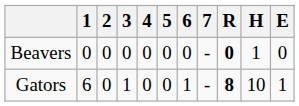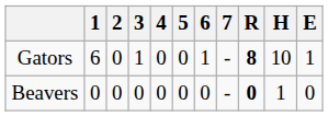 <table align = right border="2" cellpadding="4" cellspacing="0" style="margin: 1em 1em 1em 1em; background: #F9F9F9; border: 1px #aaa solid; border-collapse: collapse;">
 <tr align=center style="background: #F2F2F2;">
 <th></th>
 <th>1</th>
 <th>2</th>
 <th>3</th>
 <th>4</th>
 <th>5</th>
 <th>6</th>
 <th>7</th>
 <th>R</th>
 <th>H</th>
 <th>E</th>
 </tr>
 <tr align=center>
+<td>Gators</td>
+<td>6</td>
+<td>0</td>
+<td>1</td>
+<td>0</td>
+<td>0</td>
+<td>1</td>
+<td>-</td>
+<td><strong>8</strong></td>
+<td>10</td>
+<td>1</td>
+</tr>
+<tr align=center>
 <td>Beavers</td>
 <td>0</td>
 <td>0</td>
 <td>0</td>
 <td>0</td>
 <td>0</td>
 <td>0</td>
 <td>-</td>
 <td><strong>0</strong></td>
 <td>1</td>
 <td>0</td>
 </tr>
-<tr align=center>
-<td>Gators</td>
-<td>6</td>
-<td>0</td>
-<td>1</td>
-<td>0</td>
-<td>0</td>
-<td>1</td>
-<td>-</td>
-<td><strong>8</strong></td>
-<td>10</td>
-<td>1</td>
-</tr>
 </table>
